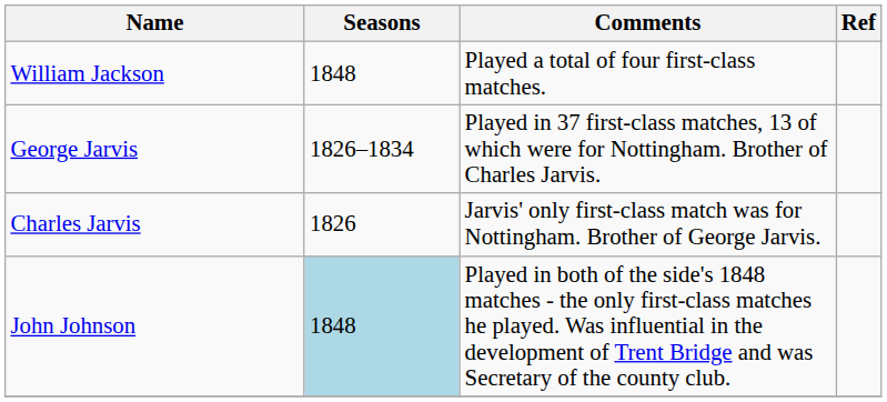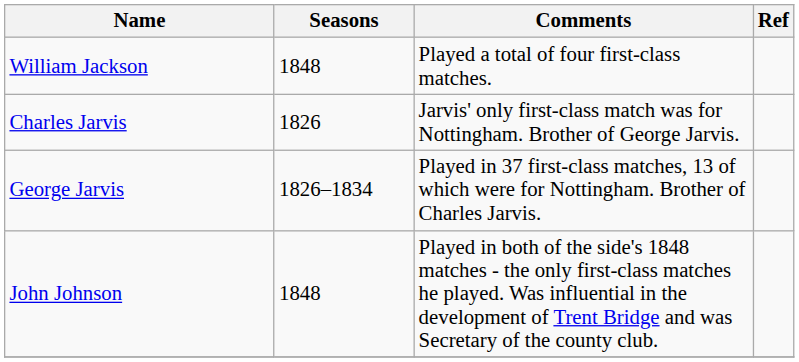 <table class="wikitable">
 <tr>
 <th style="width:200px">Name</th>
 <th style="width: 100px">Seasons</th>
 <th>Comments</th>
 <th>Ref</th>
 </tr>
 <tr>
 <td><a href='#'>William Jackson</a></td>
 <td>1848</td>
 <td>Played a total of four first-class matches.</td>
 <td></td>
 </tr>
 <tr>
+<td><a href='#'>Charles Jarvis</a></td>
+<td>1826</td>
+<td>Jarvis' only first-class match was for Nottingham. Brother of George Jarvis.</td>
+<td></td>
+</tr>
+<tr>
 <td><a href='#'>George Jarvis</a></td>
 <td>1826–1834</td>
 <td>Played in 37 first-class matches, 13 of which were for Nottingham. Brother of Charles Jarvis.</td>
 <td></td>
 </tr>
 <tr>
-<td><a href='#'>Charles Jarvis</a></td>
-<td>1826</td>
-<td>Jarvis' only first-class match was for Nottingham. Brother of George Jarvis.</td>
-<td></td>
-</tr>
-<tr>
 <td><a href='#'>John Johnson</a></td>
-<td style="background: lightblue;">1848</td>
+<td>1848</td>
 <td>Played in both of the side's 1848 matches - the only first-class matches he played. Was influential in the development of <a href='#'>Trent Bridge</a> and was Secretary of the county club.</td>
 <td></td>
 </tr>
 <tr>
 </tr>
 </table>
